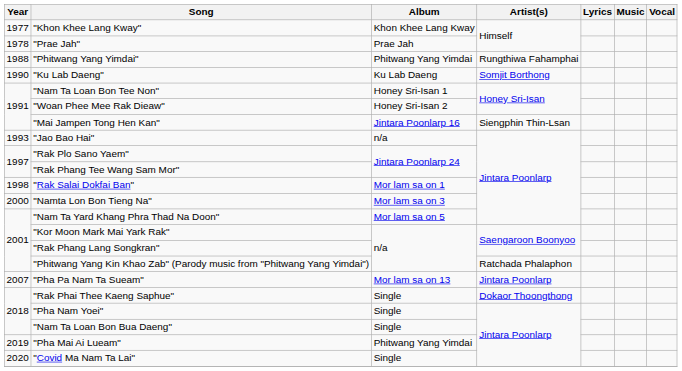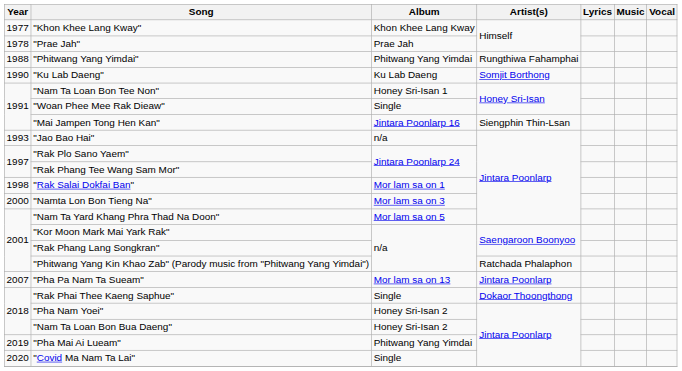 <table class="wikitable">
 <tr>
 <th>Year</th>
 <th>Song</th>
 <th>Album</th>
 <th>Artist(s)</th>
 <th>Lyrics</th>
 <th>Music</th>
 <th>Vocal</th>
 </tr>
 <tr>
 <td>1977</td>
 <td>"Khon Khee Lang Kway"</td>
 <td>Khon Khee Lang Kway</td>
 <td rowspan="2">Himself</td>
 <td></td>
 <td></td>
 <td></td>
 </tr>
 <tr>
 <td>1978</td>
 <td>"Prae Jah"</td>
 <td>Prae Jah</td>
 <td></td>
 <td></td>
 <td></td>
 </tr>
 <tr>
 <td>1988</td>
 <td>"Phitwang Yang Yimdai"</td>
 <td>Phitwang Yang Yimdai</td>
 <td>Rungthiwa Fahamphai</td>
 <td></td>
 <td></td>
 <td></td>
 </tr>
 <tr>
 <td>1990</td>
 <td>"Ku Lab Daeng"</td>
 <td>Ku Lab Daeng</td>
 <td><a href='#'>Somjit Borthong</a></td>
 <td></td>
 <td></td>
 <td></td>
 </tr>
 <tr>
 <td rowspan="3">1991</td>
 <td>"Nam Ta Loan Bon Tee Non"</td>
 <td>Honey Sri-Isan 1</td>
 <td rowspan="2"><a href='#'>Honey Sri-Isan</a></td>
 <td></td>
 <td></td>
 <td></td>
 </tr>
 <tr>
 <td>"Woan Phee Mee Rak Dieaw"</td>
-<td>Honey Sri-Isan 2</td>
+<td>Single</td>
 <td></td>
 <td></td>
 <td></td>
 </tr>
 <tr>
 <td>"Mai Jampen Tong Hen Kan"</td>
 <td><a href='#'>Jintara Poonlarp 16</a></td>
 <td>Siengphin Thin-Lsan</td>
 <td></td>
 <td></td>
 <td></td>
 </tr>
 <tr>
 <td>1993</td>
 <td>"Jao Bao Hai"</td>
 <td>n/a</td>
 <td rowspan="6"><a href='#'>Jintara Poonlarp</a></td>
 <td></td>
 <td></td>
 <td></td>
 </tr>
 <tr>
 <td rowspan="2">1997</td>
 <td>"Rak Plo Sano Yaem"</td>
 <td rowspan="2"><a href='#'>Jintara Poonlarp 24</a></td>
 <td></td>
 <td></td>
 <td></td>
 </tr>
 <tr>
 <td>"Rak Phang Tee Wang Sam Mor"</td>
 <td></td>
 <td></td>
 <td></td>
 </tr>
 <tr>
 <td>1998</td>
 <td>"<a href='#'>Rak Salai Dokfai Ban</a>"</td>
 <td><a href='#'>Mor lam sa on 1</a></td>
 <td></td>
 <td></td>
 <td></td>
 </tr>
 <tr>
 <td>2000</td>
 <td>"Namta Lon Bon Tieng Na"</td>
 <td><a href='#'>Mor lam sa on 3</a></td>
 <td></td>
 <td></td>
 <td></td>
 </tr>
 <tr>
 <td rowspan="4">2001</td>
 <td>"Nam Ta Yard Khang Phra Thad Na Doon"</td>
 <td><a href='#'>Mor lam sa on 5</a></td>
 <td></td>
 <td></td>
 <td></td>
 </tr>
 <tr>
 <td>"Kor Moon Mark Mai Yark Rak"</td>
 <td rowspan="3">n/a</td>
 <td rowspan="2"><a href='#'>Saengaroon Boonyoo</a></td>
 <td></td>
 <td></td>
 <td></td>
 </tr>
 <tr>
 <td>"Rak Phang Lang Songkran"</td>
 <td></td>
 <td></td>
 <td></td>
 </tr>
 <tr>
 <td>"Phitwang Yang Kin Khao Zab" (Parody music from "Phitwang Yang Yimdai")</td>
 <td>Ratchada Phalaphon</td>
 <td></td>
 <td></td>
 <td></td>
 </tr>
 <tr>
 <td>2007</td>
 <td>"Pha Pa Nam Ta Sueam"</td>
 <td><a href='#'>Mor lam sa on 13</a></td>
 <td><a href='#'>Jintara Poonlarp</a></td>
 <td></td>
 <td></td>
 <td></td>
 </tr>
 <tr>
 <td rowspan="3">2018</td>
 <td>"Rak Phai Thee Kaeng Saphue"</td>
 <td>Single</td>
 <td><a href='#'>Dokaor Thoongthong</a></td>
 <td></td>
 <td></td>
 <td></td>
 </tr>
 <tr>
 <td>"Pha Nam Yoei"</td>
-<td>Single</td>
+<td>Honey Sri-Isan 2</td>
 <td rowspan="4"><a href='#'>Jintara Poonlarp</a></td>
 <td></td>
 <td></td>
 <td></td>
 </tr>
 <tr>
 <td>"Nam Ta Loan Bon Bua Daeng"</td>
-<td>Single</td>
+<td>Honey Sri-Isan 2</td>
 <td></td>
 <td></td>
 <td></td>
 </tr>
 <tr>
 <td>2019</td>
 <td>"Pha Mai Ai Lueam"</td>
 <td>Phitwang Yang Yimdai</td>
 <td></td>
 <td></td>
 <td></td>
 </tr>
 <tr>
 <td>2020</td>
 <td>"<a href='#'>Covid</a> Ma Nam Ta Lai"</td>
 <td>Single</td>
 <td></td>
 <td></td>
 <td></td>
 </tr>
 <tr>
 </tr>
 </table>
